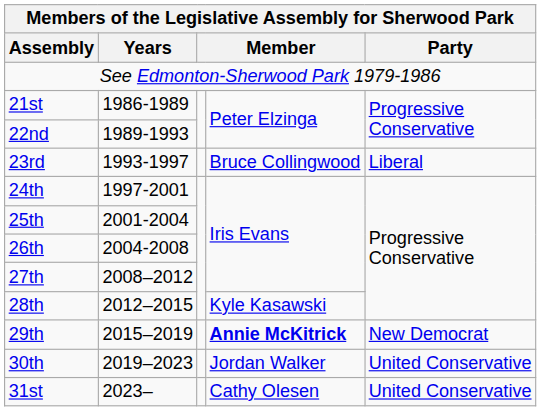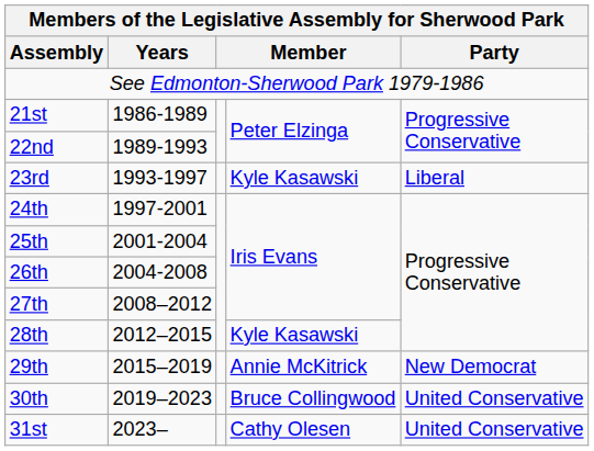 <table class="wikitable" align=right>
 <tr>
 <th colspan=5>Members of the Legislative Assembly for Sherwood Park</th>
 </tr>
 <tr>
 <th>Assembly</th>
 <th>Years</th>
 <th colspan="2">Member</th>
 <th>Party</th>
 </tr>
 <tr>
 <td align="center" colspan=5><em>See <a href='#'>Edmonton-Sherwood Park</a> 1979-1986</em></td>
 </tr>
 <tr>
 <td><a href='#'>21st</a></td>
 <td>1986-1989</td>
 <td rowspan=2 ></td>
 <td rowspan=2><a href='#'>Peter Elzinga</a></td>
 <td rowspan=2><a href='#'>Progressive <br>Conservative</a></td>
 </tr>
 <tr>
 <td><a href='#'>22nd</a></td>
 <td>1989-1993</td>
 </tr>
 <tr>
 <td><a href='#'>23rd</a></td>
 <td>1993-1997</td>
 <td></td>
-<td><a href='#'>Bruce Collingwood</a></td>
+<td><a href='#'>Kyle Kasawski</a></td>
 <td><a href='#'>Liberal</a></td>
 </tr>
 <tr>
 <td><a href='#'>24th</a></td>
 <td>1997-2001</td>
 <td rowspan=5 ></td>
 <td rowspan=4><a href='#'>Iris Evans</a></td>
 <td rowspan=5>Progressive <br>Conservative</td>
 </tr>
 <tr>
 <td><a href='#'>25th</a></td>
 <td>2001-2004</td>
 </tr>
 <tr>
 <td><a href='#'>26th</a></td>
 <td>2004-2008</td>
 </tr>
 <tr>
 <td><a href='#'>27th</a></td>
 <td>2008–2012</td>
 </tr>
 <tr>
 <td><a href='#'>28th</a></td>
 <td>2012–2015</td>
 <td><a href='#'>Kyle Kasawski</a></td>
 </tr>
 <tr>
 <td><a href='#'>29th</a></td>
 <td>2015–2019</td>
 <td></td>
-<td><strong><a href='#'>Annie McKitrick</a></strong></td>
+<td><a href='#'>Annie McKitrick</a></td>
 <td><a href='#'>New Democrat</a></td>
 </tr>
 <tr>
 <td><a href='#'>30th</a></td>
 <td>2019–2023</td>
 <td></td>
-<td><a href='#'>Jordan Walker</a></td>
+<td><a href='#'>Bruce Collingwood</a></td>
 <td><a href='#'>United Conservative</a></td>
 </tr>
 <tr>
 <td><a href='#'>31st</a></td>
 <td>2023–</td>
 <td></td>
 <td><a href='#'>Cathy Olesen</a></td>
 <td><a href='#'>United Conservative</a></td>
 </tr>
 </table>
